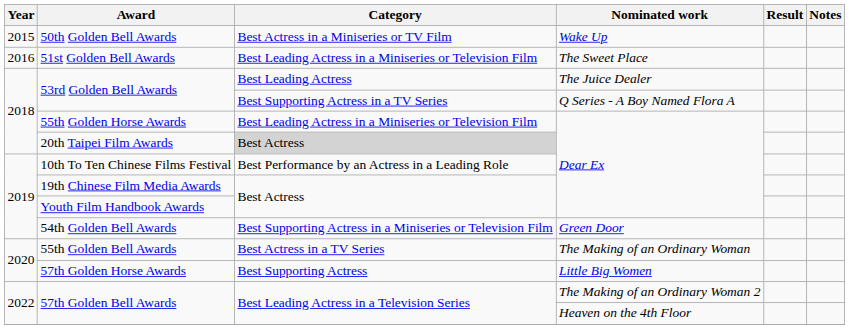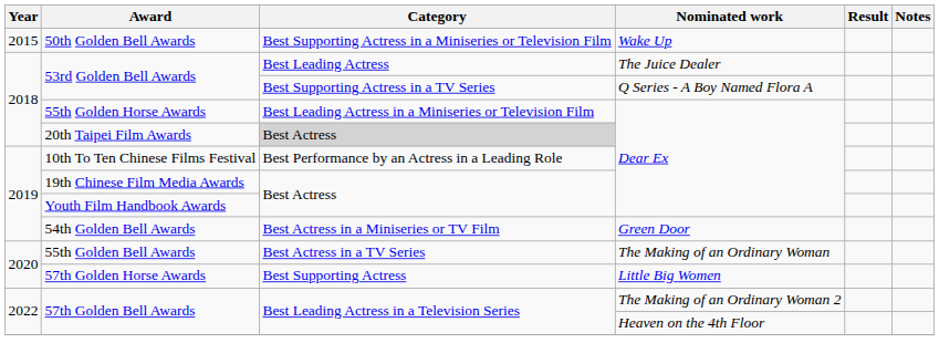 <table class="wikitable sortable">
 <tr>
 <th>Year</th>
 <th>Award</th>
 <th>Category</th>
 <th>Nominated work</th>
 <th>Result</th>
 <th>Notes</th>
 </tr>
 <tr>
 <td>2015</td>
 <td><a href='#'>50th</a> <a href='#'>Golden Bell Awards</a></td>
-<td><a href='#'>Best Actress in a Miniseries or TV Film</a></td>
+<td><a href='#'>Best Supporting Actress in a Miniseries or Television Film</a></td>
 <td><em><a href='#'>Wake Up</a></em></td>
-<td></td>
-<td></td>
-</tr>
-<tr>
-<td>2016</td>
-<td><a href='#'>51st</a> <a href='#'>Golden Bell Awards</a></td>
-<td><a href='#'>Best Leading Actress in a Miniseries or Television Film</a></td>
-<td><em>The Sweet Place</em></td>
 <td></td>
 <td></td>
 </tr>
 <tr>
 <td rowspan=4>2018</td>
 <td rowspan=2><a href='#'>53rd</a> <a href='#'>Golden Bell Awards</a></td>
 <td><a href='#'>Best Leading Actress</a></td>
 <td><em>The Juice Dealer</em></td>
 <td></td>
 <td></td>
 </tr>
 <tr>
 <td><a href='#'>Best Supporting Actress in a TV Series</a></td>
 <td><em>Q Series - A Boy Named Flora A</em></td>
 <td></td>
 <td></td>
 </tr>
 <tr>
 <td><a href='#'>55th</a> <a href='#'>Golden Horse Awards</a></td>
 <td><a href='#'>Best Leading Actress in a Miniseries or Television Film</a></td>
 <td rowspan="5"><em><a href='#'>Dear Ex</a></em></td>
 <td></td>
 <td></td>
 </tr>
 <tr>
 <td>20th <a href='#'>Taipei Film Awards</a></td>
 <td style="background: lightgrey;">Best Actress</td>
 <td></td>
 <td></td>
 </tr>
 <tr>
 <td rowspan="4">2019</td>
 <td>10th To Ten Chinese Films Festival</td>
 <td>Best Performance by an Actress in a Leading Role</td>
 <td></td>
 <td></td>
 </tr>
 <tr>
 <td>19th <a href='#'>Chinese Film Media Awards</a></td>
 <td rowspan="2">Best Actress</td>
 <td></td>
 <td></td>
 </tr>
 <tr>
 <td><a href='#'>Youth Film Handbook Awards</a></td>
 <td></td>
 <td></td>
 </tr>
 <tr>
 <td>54th <a href='#'>Golden Bell Awards</a></td>
-<td><a href='#'>Best Supporting Actress in a Miniseries or Television Film</a></td>
+<td><a href='#'>Best Actress in a Miniseries or TV Film</a></td>
 <td><em><a href='#'>Green Door</a></em></td>
 <td></td>
 <td></td>
 </tr>
 <tr>
 <td rowspan=2>2020</td>
 <td>55th <a href='#'>Golden Bell Awards</a></td>
 <td><a href='#'>Best Actress in a TV Series</a></td>
 <td><em>The Making of an Ordinary Woman</em></td>
 <td></td>
 <td></td>
 </tr>
 <tr>
 <td><a href='#'>57th Golden Horse Awards</a></td>
 <td><a href='#'>Best Supporting Actress</a></td>
 <td><em><a href='#'>Little Big Women</a></em></td>
 <td></td>
 <td></td>
 </tr>
 <tr>
 <td rowspan=2>2022</td>
 <td rowspan=2><a href='#'>57th Golden Bell Awards</a></td>
 <td rowspan=2><a href='#'>Best Leading Actress in a Television Series</a></td>
 <td><em>The Making of an Ordinary Woman 2</em></td>
 <td></td>
 <td></td>
 </tr>
 <tr>
 <td><em>Heaven on the 4th Floor</em></td>
 <td></td>
 <td></td>
 </tr>
 <tr>
 </tr>
 </table>
